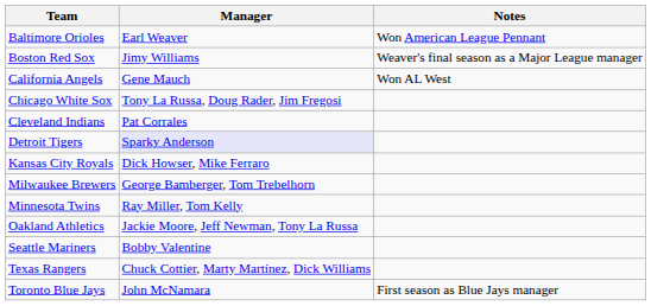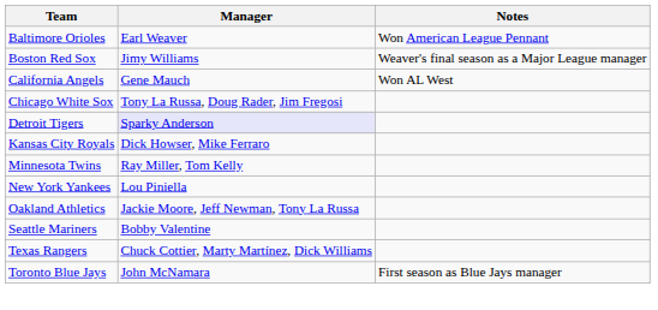 <table class="wikitable">
 <tr>
 <th>Team</th>
 <th>Manager</th>
 <th>Notes</th>
 </tr>
 <tr>
 <td><a href='#'>Baltimore Orioles</a></td>
 <td><a href='#'>Earl Weaver</a></td>
 <td>Won <a href='#'>American League Pennant</a></td>
 </tr>
 <tr>
 <td><a href='#'>Boston Red Sox</a></td>
 <td><a href='#'>Jimy Williams</a></td>
 <td>Weaver's final season as a Major League manager</td>
 </tr>
 <tr>
 <td><a href='#'>California Angels</a></td>
 <td><a href='#'>Gene Mauch</a></td>
 <td>Won AL West</td>
 </tr>
 <tr>
 <td><a href='#'>Chicago White Sox</a></td>
 <td><a href='#'>Tony La Russa</a>, <a href='#'>Doug Rader</a>, <a href='#'>Jim Fregosi</a></td>
 <td></td>
 </tr>
 <tr>
-<td><a href='#'>Cleveland Indians</a></td>
-<td><a href='#'>Pat Corrales</a></td>
-<td></td>
-</tr>
-<tr>
 <td><a href='#'>Detroit Tigers</a></td>
 <td style="background: lavender;"><a href='#'>Sparky Anderson</a></td>
 <td></td>
 </tr>
 <tr>
 <td><a href='#'>Kansas City Royals</a></td>
 <td><a href='#'>Dick Howser</a>, <a href='#'>Mike Ferraro</a></td>
 <td></td>
 </tr>
 <tr>
-<td><a href='#'>Milwaukee Brewers</a></td>
-<td><a href='#'>George Bamberger</a>, <a href='#'>Tom Trebelhorn</a></td>
+<td><a href='#'>Minnesota Twins</a></td>
+<td><a href='#'>Ray Miller</a>, <a href='#'>Tom Kelly</a></td>
 <td></td>
 </tr>
 <tr>
-<td><a href='#'>Minnesota Twins</a></td>
-<td><a href='#'>Ray Miller</a>, <a href='#'>Tom Kelly</a></td>
+<td><a href='#'>New York Yankees</a></td>
+<td><a href='#'>Lou Piniella</a></td>
 <td></td>
 </tr>
 <tr>
 <td><a href='#'>Oakland Athletics</a></td>
 <td><a href='#'>Jackie Moore</a>, <a href='#'>Jeff Newman</a>, <a href='#'>Tony La Russa</a></td>
 <td></td>
 </tr>
 <tr>
 <td><a href='#'>Seattle Mariners</a></td>
 <td><a href='#'>Bobby Valentine</a></td>
 <td></td>
 </tr>
 <tr>
 <td><a href='#'>Texas Rangers</a></td>
 <td><a href='#'>Chuck Cottier</a>, <a href='#'>Marty Martínez</a>, <a href='#'>Dick Williams</a></td>
 <td></td>
 </tr>
 <tr>
 <td><a href='#'>Toronto Blue Jays</a></td>
 <td><a href='#'>John McNamara</a></td>
 <td>First season as Blue Jays manager</td>
 </tr>
 </table>
